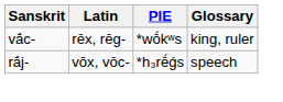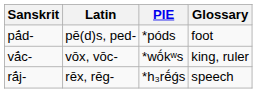 <table class="wikitable">
 <tr>
 <th>Sanskrit</th>
 <th>Latin</th>
 <th><a href='#'>PIE</a></th>
 <th>Glossary</th>
 </tr>
 <tr>
+<td>pā́d-</td>
+<td>pē(d)s, ped-</td>
+<td>*póds</td>
+<td>foot</td>
+</tr>
+<tr>
 <td>vā́c-</td>
-<td>rēx, rēg-</td>
+<td>vōx, vōc-</td>
 <td>*wṓkʷs</td>
 <td>king, ruler</td>
 </tr>
 <tr>
 <td>rā́j-</td>
-<td>vōx, vōc-</td>
+<td>rēx, rēg-</td>
 <td>*h₃rḗǵs</td>
 <td>speech</td>
 </tr>
 </table>
